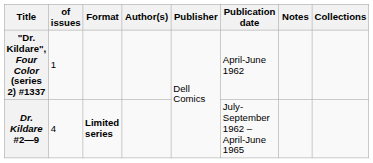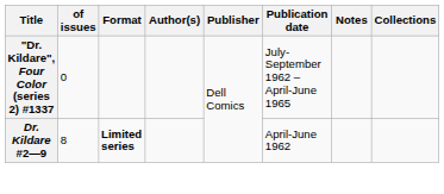 <table class="wikitable">
 <tr>
 <th>Title</th>
 <th style="width:40pt"> of issues</th>
 <th style="width:75pt">Format</th>
 <th style="width:125pt">Author(s)</th>
 <th style="width:125pt">Publisher</th>
 <th style="width:150pt">Publication date</th>
 <th style="width:175pt">Notes</th>
 <th>Collections</th>
 </tr>
 <tr>
 <th>"Dr. Kildare", <em>Four Color</em> (series 2) #1337</th>
-<td>1</td>
+<td>0</td>
 <td></td>
 <td></td>
 <td rowspan="2">Dell Comics</td>
-<td>April-June 1962</td>
+<td>July-September 1962 – April-June 1965</td>
 <td></td>
 <td></td>
 </tr>
 <tr>
 <th><em>Dr. Kildare</em> #2—9</th>
-<td>4</td>
+<td>8</td>
 <td><strong>Limited series</strong></td>
 <td></td>
-<td>July-September 1962 – April-June 1965</td>
+<td>April-June 1962</td>
 <td></td>
 <td></td>
 </tr>
 </table>
